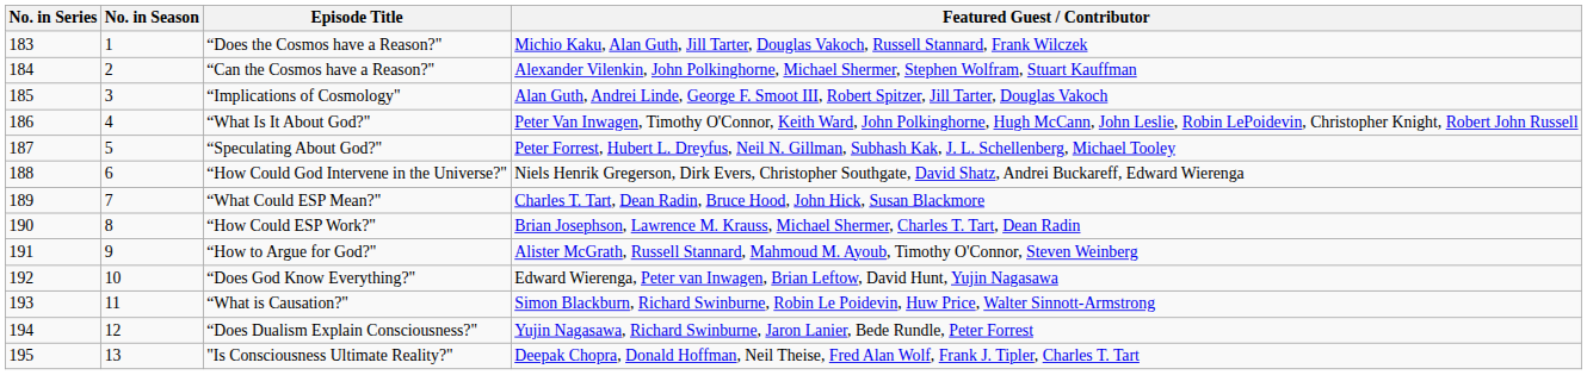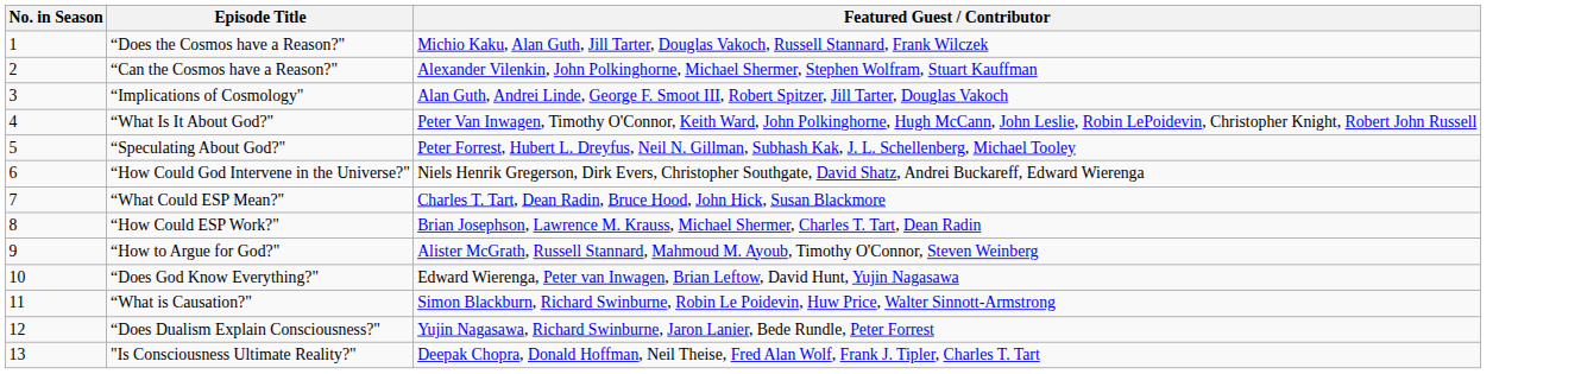 <table class="wikitable">
 <tr>
-<th>No. in Series</th>
 <th>No. in Season</th>
 <th>Episode Title</th>
 <th>Featured Guest / Contributor</th>
 </tr>
 <tr>
-<td>183</td>
 <td>1</td>
 <td>“Does the Cosmos have a Reason?"</td>
 <td><a href='#'>Michio Kaku</a>, <a href='#'>Alan Guth</a>, <a href='#'>Jill Tarter</a>, <a href='#'>Douglas Vakoch</a>, <a href='#'>Russell Stannard</a>, <a href='#'>Frank Wilczek</a></td>
 </tr>
 <tr>
-<td>184</td>
 <td>2</td>
 <td>“Can the Cosmos have a Reason?"</td>
 <td><a href='#'>Alexander Vilenkin</a>, <a href='#'>John Polkinghorne</a>, <a href='#'>Michael Shermer</a>, <a href='#'>Stephen Wolfram</a>, <a href='#'>Stuart Kauffman</a></td>
 </tr>
 <tr>
-<td>185</td>
 <td>3</td>
 <td>“Implications of Cosmology"</td>
 <td><a href='#'>Alan Guth</a>, <a href='#'>Andrei Linde</a>, <a href='#'>George F. Smoot III</a>, <a href='#'>Robert Spitzer</a>, <a href='#'>Jill Tarter</a>, <a href='#'>Douglas Vakoch</a></td>
 </tr>
 <tr>
-<td>186</td>
 <td>4</td>
 <td>“What Is It About God?"</td>
 <td><a href='#'>Peter Van Inwagen</a>, Timothy O'Connor, <a href='#'>Keith Ward</a>, <a href='#'>John Polkinghorne</a>, <a href='#'>Hugh McCann</a>, <a href='#'>John Leslie</a>, <a href='#'>Robin LePoidevin</a>, Christopher Knight, <a href='#'>Robert John Russell</a></td>
 </tr>
 <tr>
-<td>187</td>
 <td>5</td>
 <td>“Speculating About God?"</td>
 <td><a href='#'>Peter Forrest</a>, <a href='#'>Hubert L. Dreyfus</a>, <a href='#'>Neil N. Gillman</a>, <a href='#'>Subhash Kak</a>, <a href='#'>J. L. Schellenberg</a>, <a href='#'>Michael Tooley</a></td>
 </tr>
 <tr>
-<td>188</td>
 <td>6</td>
 <td>“How Could God Intervene in the Universe?"</td>
 <td>Niels Henrik Gregerson, Dirk Evers, Christopher Southgate, <a href='#'>David Shatz</a>, Andrei Buckareff, Edward Wierenga</td>
 </tr>
 <tr>
-<td>189</td>
 <td>7</td>
 <td>“What Could ESP Mean?"</td>
 <td><a href='#'>Charles T. Tart</a>, <a href='#'>Dean Radin</a>, <a href='#'>Bruce Hood</a>, <a href='#'>John Hick</a>, <a href='#'>Susan Blackmore</a></td>
 </tr>
 <tr>
-<td>190</td>
 <td>8</td>
 <td>“How Could ESP Work?"</td>
 <td><a href='#'>Brian Josephson</a>, <a href='#'>Lawrence M. Krauss</a>, <a href='#'>Michael Shermer</a>, <a href='#'>Charles T. Tart</a>, <a href='#'>Dean Radin</a></td>
 </tr>
 <tr>
-<td>191</td>
 <td>9</td>
 <td>“How to Argue for God?"</td>
 <td><a href='#'>Alister McGrath</a>, <a href='#'>Russell Stannard</a>, <a href='#'>Mahmoud M. Ayoub</a>, Timothy O'Connor, <a href='#'>Steven Weinberg</a></td>
 </tr>
 <tr>
-<td>192</td>
 <td>10</td>
 <td>“Does God Know Everything?"</td>
 <td>Edward Wierenga, <a href='#'>Peter van Inwagen</a>, <a href='#'>Brian Leftow</a>, David Hunt, <a href='#'>Yujin Nagasawa</a></td>
 </tr>
 <tr>
-<td>193</td>
 <td>11</td>
 <td>“What is Causation?"</td>
 <td><a href='#'>Simon Blackburn</a>, <a href='#'>Richard Swinburne</a>, <a href='#'>Robin Le Poidevin</a>, <a href='#'>Huw Price</a>, <a href='#'>Walter Sinnott-Armstrong</a></td>
 </tr>
 <tr>
-<td>194</td>
 <td>12</td>
 <td>“Does Dualism Explain Consciousness?"</td>
 <td><a href='#'>Yujin Nagasawa</a>, <a href='#'>Richard Swinburne</a>, <a href='#'>Jaron Lanier</a>, Bede Rundle, <a href='#'>Peter Forrest</a></td>
 </tr>
 <tr>
-<td>195</td>
 <td>13</td>
 <td>"Is Consciousness Ultimate Reality?"</td>
 <td><a href='#'>Deepak Chopra</a>, <a href='#'>Donald Hoffman</a>, Neil Theise, <a href='#'>Fred Alan Wolf</a>, <a href='#'>Frank J. Tipler</a>, <a href='#'>Charles T. Tart</a></td>
 </tr>
 </table>
